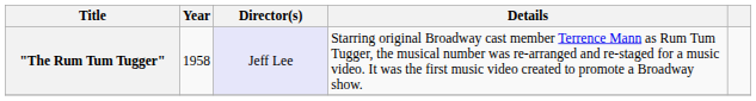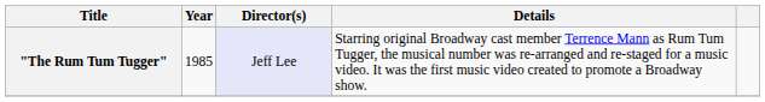 <table class="wikitable" style="text-align:center;">
 <tr>
 <th scope="col" style="width:18em;">Title</th>
 <th scope="col" style="width:2em;">Year</th>
 <th scope="col" style="width:10em;">Director(s)</th>
 <th scope="col" style="width:45em;">Details</th>
 <th scope="col" style="width:2em;"></th>
 </tr>
 <tr>
 <th scope="row">"The Rum Tum Tugger"</th>
-<td>1958</td>
+<td>1985</td>
 <td style="background: lavender;">Jeff Lee</td>
 <td style="text-align:left;">Starring original Broadway cast member <a href='#'>Terrence Mann</a> as Rum Tum Tugger, the musical number was re-arranged and re-staged for a music video. It was the first music video created to promote a Broadway show.</td>
 <td></td>
 </tr>
 <tr>
 </tr>
 </table>
